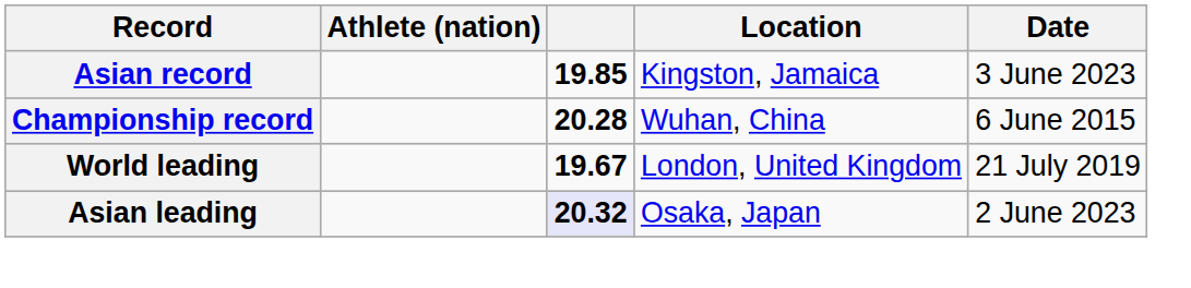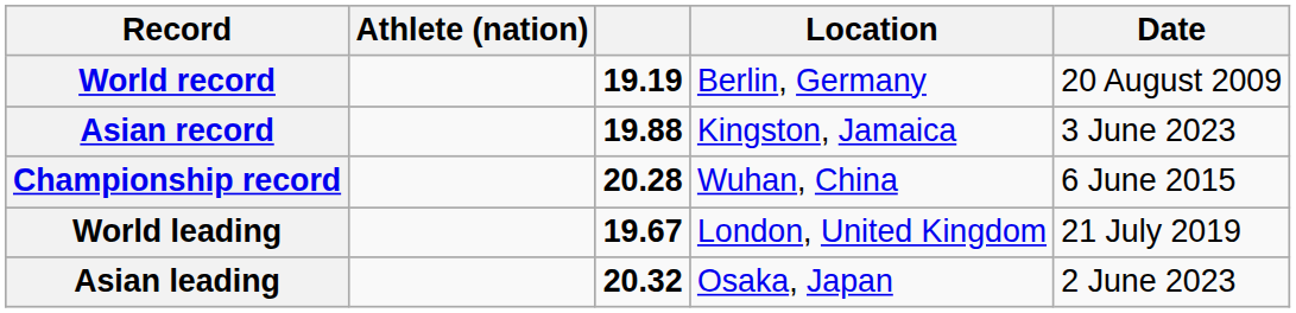 <table class="wikitable">
 <tr>
 <th scope="col">Record</th>
 <th scope="col">Athlete (nation)</th>
 <th scope="col"></th>
 <th scope="col">Location</th>
 <th scope="col">Date</th>
 </tr>
 <tr>
+<th scope="row"><a href='#'>World record</a></th>
+<td></td>
+<td align="center"><strong>19.19</strong></td>
+<td><a href='#'>Berlin</a>, <a href='#'>Germany</a></td>
+<td>20 August 2009</td>
+</tr>
+<tr>
 <th scope="row"><a href='#'>Asian record</a></th>
 <td></td>
-<td align="center"><strong>19.85</strong></td>
+<td align="center"><strong>19.88</strong></td>
 <td><a href='#'>Kingston</a>, <a href='#'>Jamaica</a></td>
 <td>3 June 2023</td>
 </tr>
 <tr>
 <th><a href='#'>Championship record</a></th>
 <td></td>
 <td align="center"><strong>20.28</strong></td>
 <td><a href='#'>Wuhan</a>, <a href='#'>China</a></td>
 <td>6 June 2015</td>
 </tr>
 <tr>
 <th scope="row">World leading</th>
 <td></td>
 <td align="center"><strong>19.67</strong></td>
 <td><a href='#'>London</a>, <a href='#'>United Kingdom</a></td>
 <td>21 July 2019</td>
 </tr>
 <tr>
 <th scope="row">Asian leading</th>
 <td></td>
-<td align="center" style="background: lavender;"><strong>20.32</strong></td>
+<td align="center"><strong>20.32</strong></td>
 <td><a href='#'>Osaka</a>, <a href='#'>Japan</a></td>
 <td>2 June 2023</td>
 </tr>
 </table>
